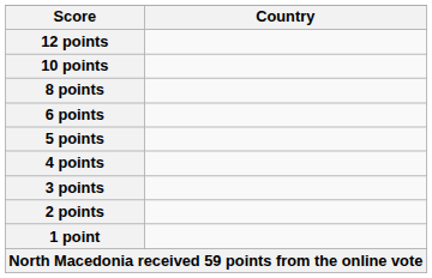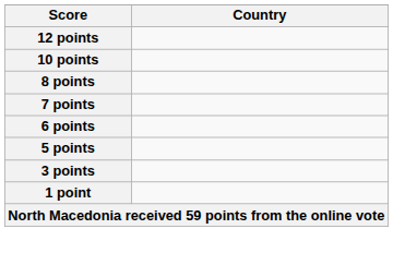 <table class="wikitable">
 <tr>
 </tr>
 <tr>
 <th scope="col" width="33%">Score</th>
 <th scope="col">Country</th>
 </tr>
 <tr>
 <th scope="row">12 points</th>
 <td></td>
 </tr>
 <tr>
 <th scope="row">10 points</th>
 <td></td>
 </tr>
 <tr>
 <th scope="row">8 points</th>
 <td></td>
 </tr>
 <tr>
+<th scope="row">7 points</th>
+<td></td>
+</tr>
+<tr>
 <th scope="row">6 points</th>
 <td></td>
 </tr>
 <tr>
 <th scope="row">5 points</th>
 <td></td>
 </tr>
 <tr>
-<th scope="row">4 points</th>
-<td></td>
-</tr>
-<tr>
 <th scope="row">3 points</th>
-<td></td>
-</tr>
-<tr>
-<th scope="row">2 points</th>
 <td></td>
 </tr>
 <tr>
 <th scope="row">1 point</th>
 <td></td>
 </tr>
 <tr>
 <th colspan="2">North Macedonia received 59 points from the online vote</th>
 </tr>
 </table>
